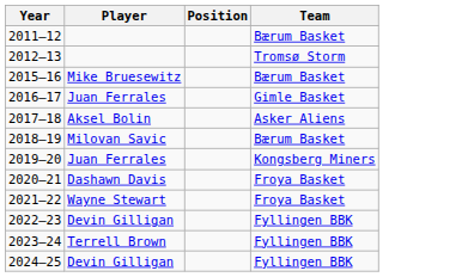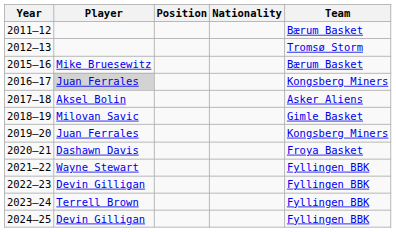 <table class="wikitable plainrowheaders sortable" summary="Year (sortable), Player (sortable), Position (sortable), Nationality (sortable) and Team (sortable)">
 <tr>
 <th scope="col">Year</th>
 <th scope="col">Player</th>
 <th scope="col">Position</th>
+<th scope="col">Nationality</th>
 <th scope="col">Team</th>
 </tr>
 <tr>
 <td align=center>2011–12</td>
 <td></td>
 <td align=center></td>
+<td></td>
 <td><a href='#'>Bærum Basket</a></td>
 </tr>
 <tr>
 <td align=center>2012–13</td>
 <td></td>
 <td align=center></td>
+<td></td>
 <td><a href='#'>Tromsø Storm</a></td>
 </tr>
 <tr>
 <td>2015–16</td>
 <td><a href='#'>Mike Bruesewitz</a></td>
 <td align=center></td>
+<td></td>
 <td><a href='#'>Bærum Basket</a></td>
 </tr>
 <tr>
 <td>2016–17</td>
-<td><a href='#'>Juan Ferrales</a></td>
+<td style="background: lightgrey;"><a href='#'>Juan Ferrales</a></td>
 <td align=center></td>
-<td><a href='#'>Gimle Basket</a></td>
+<td></td>
+<td><a href='#'>Kongsberg Miners</a></td>
 </tr>
 <tr>
 <td>2017–18</td>
 <td><a href='#'>Aksel Bolin</a></td>
 <td align=center></td>
+<td></td>
 <td><a href='#'>Asker Aliens</a></td>
 </tr>
 <tr>
 <td>2018–19</td>
 <td><a href='#'>Milovan Savic</a></td>
 <td align=center></td>
-<td><a href='#'>Bærum Basket</a></td>
+<td></td>
+<td><a href='#'>Gimle Basket</a></td>
 </tr>
 <tr>
 <td>2019–20</td>
 <td><a href='#'>Juan Ferrales</a></td>
 <td align=center></td>
+<td></td>
 <td><a href='#'>Kongsberg Miners</a></td>
 </tr>
 <tr>
 <td>2020–21</td>
 <td><a href='#'>Dashawn Davis</a></td>
 <td align=center></td>
+<td></td>
 <td><a href='#'>Froya Basket</a></td>
 </tr>
 <tr>
 <td>2021–22</td>
 <td><a href='#'>Wayne Stewart</a></td>
 <td align=center></td>
-<td><a href='#'>Froya Basket</a></td>
+<td></td>
+<td><a href='#'>Fyllingen BBK</a></td>
 </tr>
 <tr>
 <td>2022–23</td>
 <td><a href='#'>Devin Gilligan</a></td>
 <td align=center></td>
+<td></td>
 <td><a href='#'>Fyllingen BBK</a></td>
 </tr>
 <tr>
 <td>2023–24</td>
 <td><a href='#'>Terrell Brown</a></td>
 <td align=center></td>
+<td></td>
 <td><a href='#'>Fyllingen BBK</a></td>
 </tr>
 <tr>
 <td>2024–25</td>
 <td><a href='#'>Devin Gilligan</a></td>
 <td align=center></td>
+<td></td>
 <td><a href='#'>Fyllingen BBK</a></td>
 </tr>
 </table>
